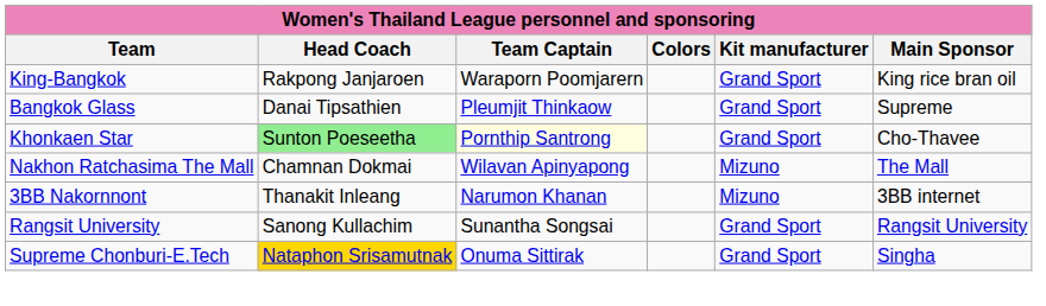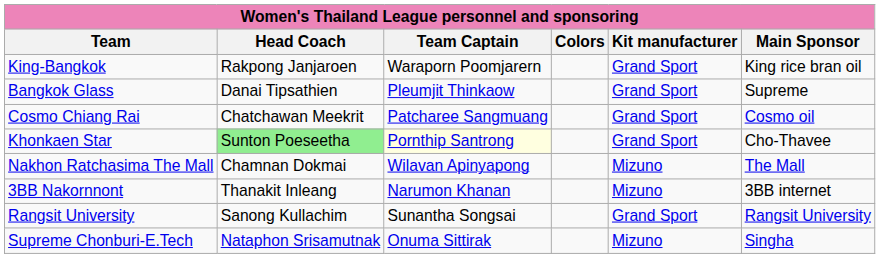 <table class="wikitable sortable">
 <tr>
 <th style=background:#ed84b9 colspan=6><span>Women's Thailand League personnel and sponsoring</span></th>
 </tr>
 <tr>
 <th>Team</th>
 <th>Head Coach</th>
 <th>Team Captain</th>
 <th>Colors</th>
 <th>Kit manufacturer</th>
 <th>Main Sponsor</th>
 </tr>
 <tr>
 <td><a href='#'>King-Bangkok</a></td>
 <td> Rakpong Janjaroen</td>
 <td> Waraporn Poomjarern</td>
 <td align=center> </td>
 <td><a href='#'>Grand Sport</a></td>
 <td>King rice bran oil</td>
 </tr>
 <tr>
 <td><a href='#'>Bangkok Glass</a></td>
 <td> Danai Tipsathien</td>
 <td> <a href='#'>Pleumjit Thinkaow</a></td>
 <td align=center> </td>
 <td><a href='#'>Grand Sport</a></td>
 <td>Supreme</td>
+</tr>
+<tr>
+<td><a href='#'>Cosmo Chiang Rai</a></td>
+<td> Chatchawan Meekrit</td>
+<td> <a href='#'>Patcharee Sangmuang</a></td>
+<td align=center> </td>
+<td><a href='#'>Grand Sport</a></td>
+<td><a href='#'>Cosmo oil</a></td>
 </tr>
 <tr>
 <td><a href='#'>Khonkaen Star</a></td>
 <td style="background: lightgreen;"> Sunton Poeseetha</td>
 <td style="background: lightyellow;"> <a href='#'>Pornthip Santrong</a></td>
 <td align=center> </td>
 <td><a href='#'>Grand Sport</a></td>
 <td>Cho-Thavee</td>
 </tr>
 <tr>
 <td><a href='#'>Nakhon Ratchasima The Mall</a></td>
 <td> Chamnan Dokmai</td>
 <td> <a href='#'>Wilavan Apinyapong</a></td>
 <td align=center> </td>
 <td><a href='#'>Mizuno</a></td>
 <td><a href='#'>The Mall</a></td>
 </tr>
 <tr>
 <td><a href='#'>3BB Nakornnont</a></td>
 <td> Thanakit Inleang</td>
 <td> <a href='#'>Narumon Khanan</a></td>
 <td align=center> </td>
 <td><a href='#'>Mizuno</a></td>
 <td>3BB internet</td>
 </tr>
 <tr>
 <td><a href='#'>Rangsit University</a></td>
 <td> Sanong Kullachim</td>
 <td> Sunantha Songsai</td>
 <td align=center> </td>
 <td><a href='#'>Grand Sport</a></td>
 <td><a href='#'>Rangsit University</a></td>
 </tr>
 <tr>
 <td><a href='#'>Supreme Chonburi-E.Tech</a></td>
-<td style="background: gold;"> <a href='#'>Nataphon Srisamutnak</a></td>
+<td> <a href='#'>Nataphon Srisamutnak</a></td>
 <td> <a href='#'>Onuma Sittirak</a></td>
 <td align=center> </td>
-<td><a href='#'>Grand Sport</a></td>
+<td><a href='#'>Mizuno</a></td>
 <td><a href='#'>Singha</a></td>
 </tr>
 </table>
